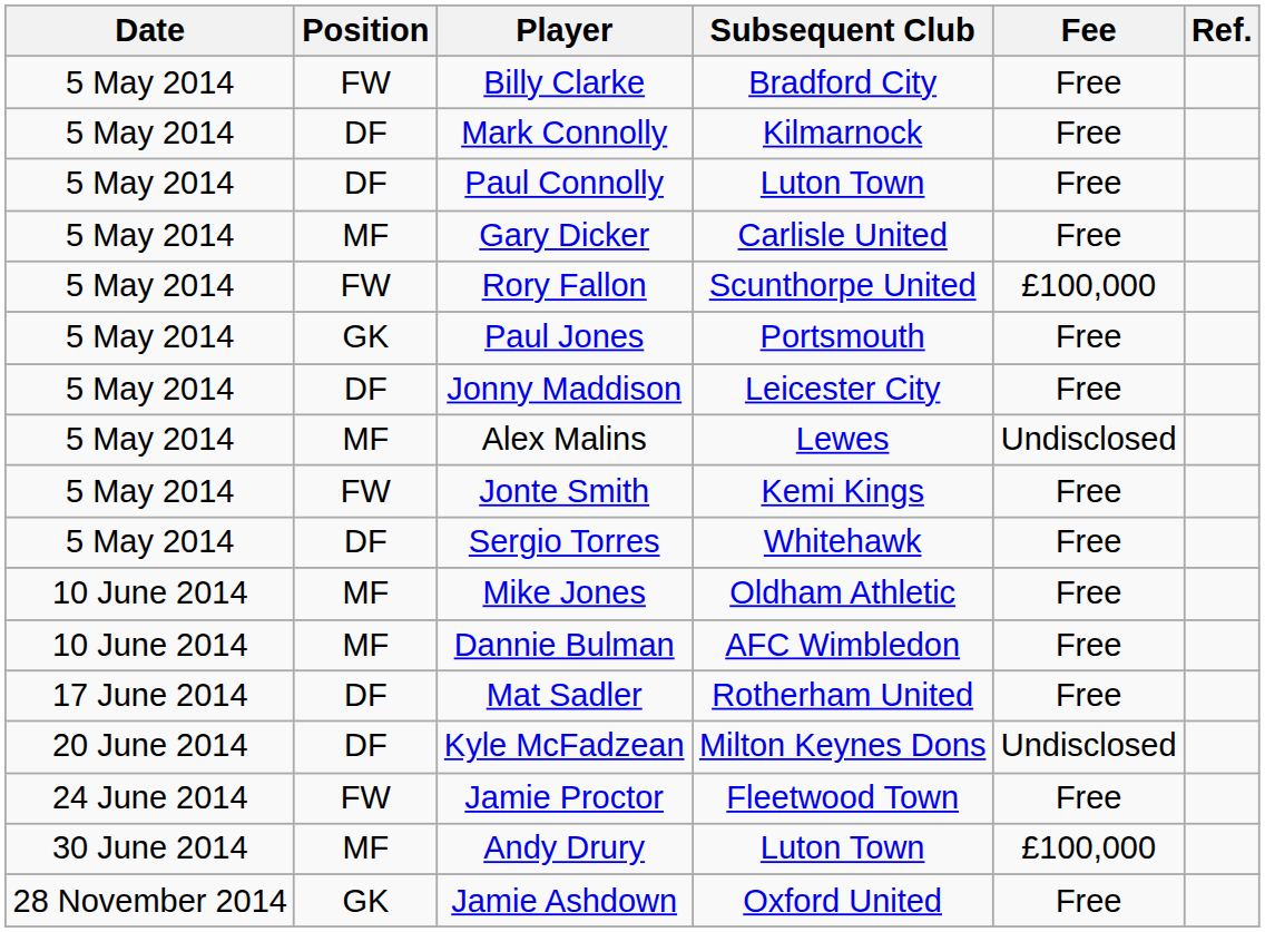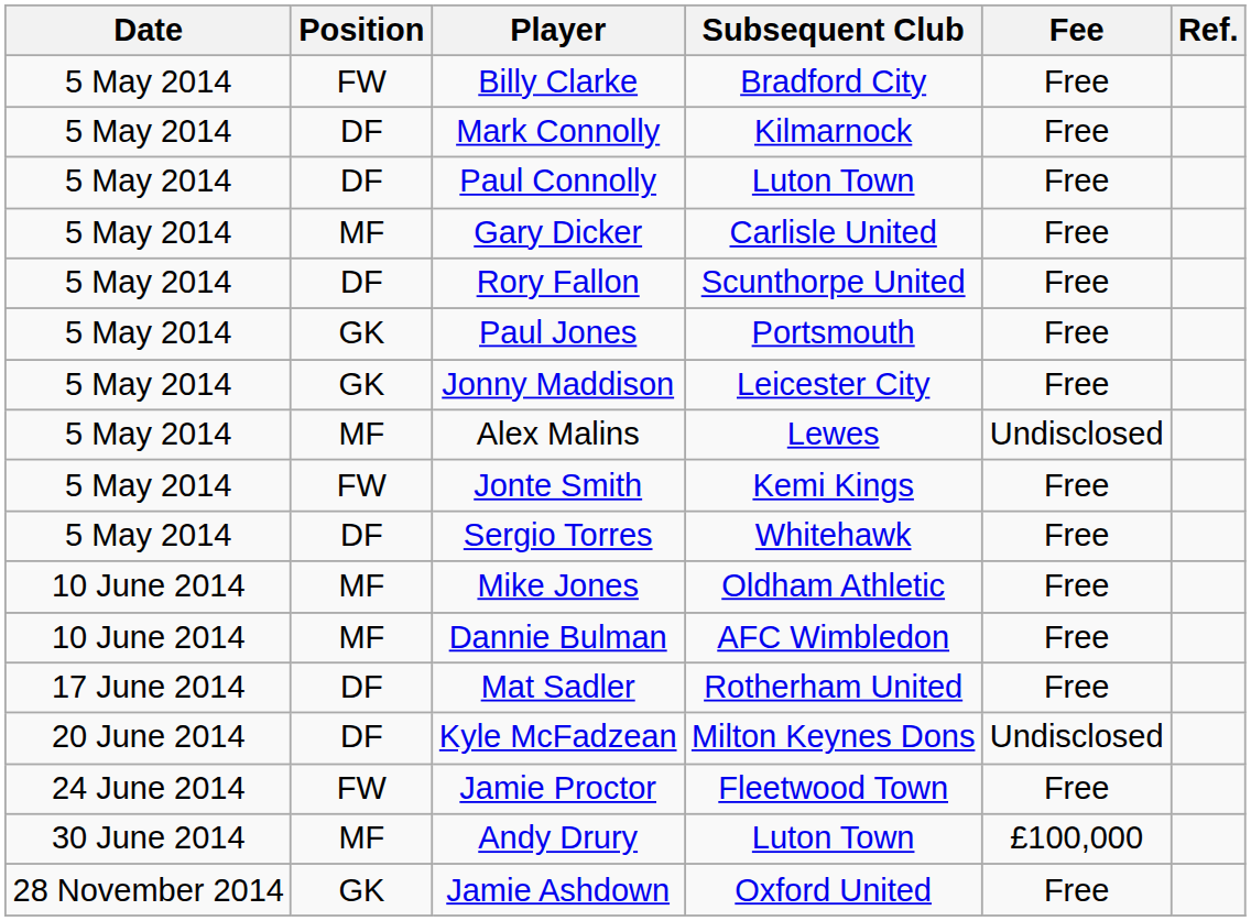 <table class="wikitable" style="text-align: center">
 <tr>
 <th>Date</th>
 <th>Position</th>
 <th>Player</th>
 <th>Subsequent Club</th>
 <th>Fee</th>
 <th>Ref.</th>
 </tr>
 <tr>
 <td>5 May 2014</td>
 <td>FW</td>
 <td><a href='#'>Billy Clarke</a></td>
 <td><a href='#'>Bradford City</a></td>
 <td>Free</td>
 <td></td>
 </tr>
 <tr>
 <td>5 May 2014</td>
 <td>DF</td>
 <td><a href='#'>Mark Connolly</a></td>
 <td><a href='#'>Kilmarnock</a></td>
 <td>Free</td>
 <td></td>
 </tr>
 <tr>
 <td>5 May 2014</td>
 <td>DF</td>
 <td><a href='#'>Paul Connolly</a></td>
 <td><a href='#'>Luton Town</a></td>
 <td>Free</td>
 <td></td>
 </tr>
 <tr>
 <td>5 May 2014</td>
 <td>MF</td>
 <td><a href='#'>Gary Dicker</a></td>
 <td><a href='#'>Carlisle United</a></td>
 <td>Free</td>
 <td></td>
 </tr>
 <tr>
 <td>5 May 2014</td>
-<td>FW</td>
+<td>DF</td>
 <td><a href='#'>Rory Fallon</a></td>
 <td><a href='#'>Scunthorpe United</a></td>
-<td>£100,000</td>
+<td>Free</td>
 <td></td>
 </tr>
 <tr>
 <td>5 May 2014</td>
 <td>GK</td>
 <td><a href='#'>Paul Jones</a></td>
 <td><a href='#'>Portsmouth</a></td>
 <td>Free</td>
 <td></td>
 </tr>
 <tr>
 <td>5 May 2014</td>
-<td>DF</td>
+<td>GK</td>
 <td><a href='#'>Jonny Maddison</a></td>
 <td><a href='#'>Leicester City</a></td>
 <td>Free</td>
 <td></td>
 </tr>
 <tr>
 <td>5 May 2014</td>
 <td>MF</td>
 <td>Alex Malins</td>
 <td><a href='#'>Lewes</a></td>
 <td>Undisclosed</td>
 <td></td>
 </tr>
 <tr>
 <td>5 May 2014</td>
 <td>FW</td>
 <td><a href='#'>Jonte Smith</a></td>
 <td><a href='#'>Kemi Kings</a></td>
 <td>Free</td>
 <td></td>
 </tr>
 <tr>
 <td>5 May 2014</td>
 <td>DF</td>
 <td><a href='#'>Sergio Torres</a></td>
 <td><a href='#'>Whitehawk</a></td>
 <td>Free</td>
 <td></td>
 </tr>
 <tr>
 <td>10 June 2014</td>
 <td>MF</td>
 <td><a href='#'>Mike Jones</a></td>
 <td><a href='#'>Oldham Athletic</a></td>
 <td>Free</td>
 <td></td>
 </tr>
 <tr>
 <td>10 June 2014</td>
 <td>MF</td>
 <td><a href='#'>Dannie Bulman</a></td>
 <td><a href='#'>AFC Wimbledon</a></td>
 <td>Free</td>
 <td></td>
 </tr>
 <tr>
 <td>17 June 2014</td>
 <td>DF</td>
 <td><a href='#'>Mat Sadler</a></td>
 <td><a href='#'>Rotherham United</a></td>
 <td>Free</td>
 <td></td>
 </tr>
 <tr>
 <td>20 June 2014</td>
 <td>DF</td>
 <td><a href='#'>Kyle McFadzean</a></td>
 <td><a href='#'>Milton Keynes Dons</a></td>
 <td>Undisclosed</td>
 <td></td>
 </tr>
 <tr>
 <td>24 June 2014</td>
 <td>FW</td>
 <td><a href='#'>Jamie Proctor</a></td>
 <td><a href='#'>Fleetwood Town</a></td>
 <td>Free</td>
 <td></td>
 </tr>
 <tr>
 <td>30 June 2014</td>
 <td>MF</td>
 <td><a href='#'>Andy Drury</a></td>
 <td><a href='#'>Luton Town</a></td>
 <td>£100,000</td>
 <td></td>
 </tr>
 <tr>
 <td>28 November 2014</td>
 <td>GK</td>
 <td><a href='#'>Jamie Ashdown</a></td>
 <td><a href='#'>Oxford United</a></td>
 <td>Free</td>
 <td></td>
 </tr>
 </table>
